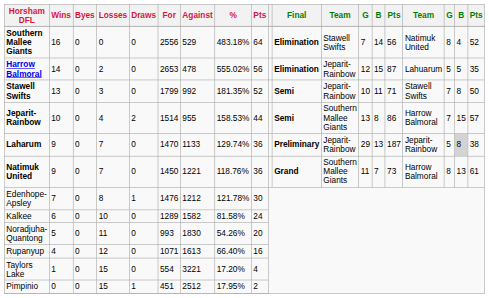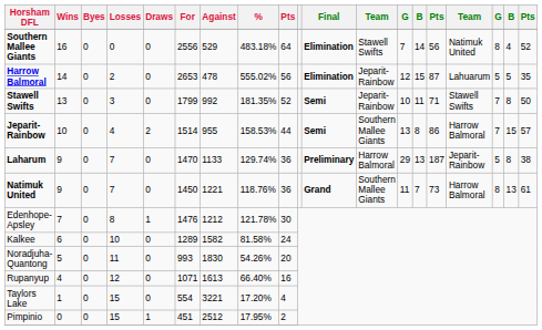 <table style="font-size: 85%; text-align: left;" class="wikitable">
 <tr>
 <th style="color:crimson">Horsham DFL</th>
 <th style="color:crimson">Wins</th>
 <th style="color:crimson">Byes</th>
 <th style="color:crimson">Losses</th>
 <th style="color:crimson">Draws</th>
 <th style="color:crimson">For</th>
 <th style="color:crimson">Against</th>
 <th style="color:crimson">%</th>
 <th style="color:crimson">Pts</th>
 <th></th>
 <th style="color:green">Final</th>
 <th style="color:green">Team</th>
 <th style="color:green">G</th>
 <th style="color:green">B</th>
 <th style="color:green">Pts</th>
 <th style="color:green">Team</th>
 <th style="color:green">G</th>
 <th style="color:green">B</th>
 <th style="color:green">Pts</th>
 </tr>
 <tr>
 </tr>
 <tr>
 </tr>
 <tr>
 <td><strong>	Southern Mallee Giants	</strong></td>
 <td>16</td>
 <td>0</td>
 <td>0</td>
 <td>0</td>
 <td>2556</td>
 <td>529</td>
 <td>483.18%</td>
 <td>64</td>
 <td></td>
 <td><strong>Elimination</strong></td>
 <td>Stawell Swifts</td>
 <td>7</td>
 <td>14</td>
 <td>56</td>
 <td>Natimuk United</td>
 <td>8</td>
 <td>4</td>
 <td>52</td>
 </tr>
 <tr>
 <td><strong>	<a href='#'>Harrow Balmoral</a>	</strong></td>
 <td>14</td>
 <td>0</td>
 <td>2</td>
 <td>0</td>
 <td>2653</td>
 <td>478</td>
 <td>555.02%</td>
 <td>56</td>
 <td></td>
 <td><strong>Elimination</strong></td>
 <td>Jeparit-Rainbow</td>
 <td>12</td>
 <td>15</td>
 <td>87</td>
 <td>Lahuarum</td>
 <td>5</td>
 <td>5</td>
 <td>35</td>
 </tr>
 <tr>
 <td><strong>	Stawell Swifts	</strong></td>
 <td>13</td>
 <td>0</td>
 <td>3</td>
 <td>0</td>
 <td>1799</td>
 <td>992</td>
 <td>181.35%</td>
 <td>52</td>
 <td></td>
 <td><strong>Semi</strong></td>
 <td>Jeparit-Rainbow</td>
 <td>10</td>
 <td>11</td>
 <td>71</td>
 <td>Stawell Swifts</td>
 <td>7</td>
 <td>8</td>
 <td>50</td>
 </tr>
 <tr>
 <td><strong>	Jeparit-Rainbow	</strong></td>
 <td>10</td>
 <td>0</td>
 <td>4</td>
 <td>2</td>
 <td>1514</td>
 <td>955</td>
 <td>158.53%</td>
 <td>44</td>
 <td></td>
 <td><strong> Semi</strong></td>
 <td>Southern Mallee Giants</td>
 <td>13</td>
 <td>8</td>
 <td>86</td>
 <td>Harrow Balmoral</td>
 <td>7</td>
 <td>15</td>
 <td>57</td>
 </tr>
 <tr>
 <td><strong>	Laharum	</strong></td>
 <td>9</td>
 <td>0</td>
 <td>7</td>
 <td>0</td>
 <td>1470</td>
 <td>1133</td>
 <td>129.74%</td>
 <td>36</td>
 <td></td>
 <td><strong>Preliminary</strong></td>
-<td>Jeparit-Rainbow</td>
+<td>Harrow Balmoral</td>
 <td>29</td>
 <td>13</td>
 <td>187</td>
 <td>Jeparit-Rainbow</td>
 <td>5</td>
-<td style="background: lightgrey;">8</td>
+<td>8</td>
 <td>38</td>
 </tr>
 <tr>
 <td><strong>	Natimuk United</strong></td>
 <td>9</td>
 <td>0</td>
 <td>7</td>
 <td>0</td>
 <td>1450</td>
 <td>1221</td>
 <td>118.76%</td>
 <td>36</td>
 <td></td>
 <td><strong>Grand</strong></td>
 <td>Southern Mallee Giants</td>
 <td>11</td>
 <td>7</td>
 <td>73</td>
 <td>Harrow Balmoral</td>
 <td>8</td>
 <td>13</td>
 <td>61</td>
 </tr>
 <tr>
 <td>Edenhope-Apsley</td>
 <td>7</td>
 <td>0</td>
 <td>8</td>
 <td>1</td>
 <td>1476</td>
 <td>1212</td>
 <td>121.78%</td>
 <td>30</td>
 </tr>
 <tr>
 <td>Kalkee</td>
 <td>6</td>
 <td>0</td>
 <td>10</td>
 <td>0</td>
 <td>1289</td>
 <td>1582</td>
 <td>81.58%</td>
 <td>24</td>
 </tr>
 <tr>
 <td>Noradjuha-Quantong</td>
 <td>5</td>
 <td>0</td>
 <td>11</td>
 <td>0</td>
 <td>993</td>
 <td>1830</td>
 <td>54.26%</td>
 <td>20</td>
 </tr>
 <tr>
 <td>Rupanyup</td>
 <td>4</td>
 <td>0</td>
 <td>12</td>
 <td>0</td>
 <td>1071</td>
 <td>1613</td>
 <td>66.40%</td>
 <td>16</td>
 </tr>
 <tr>
 <td>Taylors Lake</td>
 <td>1</td>
 <td>0</td>
 <td>15</td>
 <td>0</td>
 <td>554</td>
 <td>3221</td>
 <td>17.20%</td>
 <td>4</td>
 </tr>
 <tr>
 <td>Pimpinio</td>
 <td>0</td>
 <td>0</td>
 <td>15</td>
 <td>1</td>
 <td>451</td>
 <td>2512</td>
 <td>17.95%</td>
 <td>2</td>
 </tr>
 <tr>
 </tr>
 </table>
